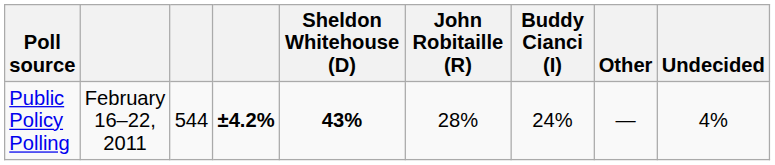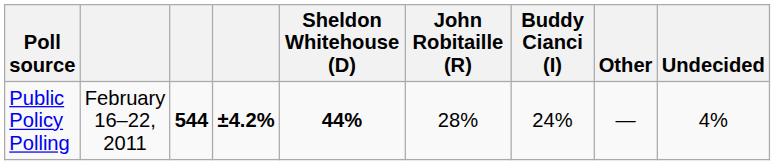 <table class="wikitable" style="text-align:center">
 <tr valign= bottom>
 <th>Poll source</th>
 <th></th>
 <th></th>
 <th></th>
 <th style="width:100px;">Sheldon<br>Whitehouse (D)</th>
 <th style="width:100px;">John<br>Robitaille (R)</th>
 <th style="width:100px;">Buddy<br>Cianci (I)</th>
 <th>Other</th>
 <th>Undecided</th>
 </tr>
 <tr>
 <td align=left><a href='#'>Public Policy Polling</a></td>
 <td>February 16–22, 2011</td>
-<td>544</td>
+<td><strong>544</strong></td>
 <td><strong>±4.2%</strong></td>
-<td><strong>43%</strong></td>
+<td><strong>44%</strong></td>
 <td>28%</td>
 <td>24%</td>
 <td>—</td>
 <td>4%</td>
 </tr>
 </table>
